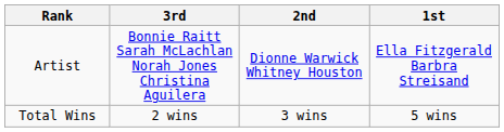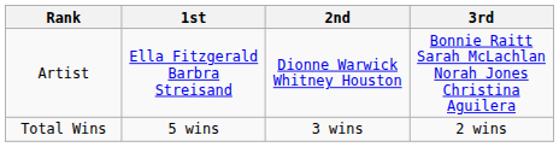 <table class="wikitable">
 <tr>
 <th style="width:100px;">Rank</th>
+<th style="width:125px;">1st</th>
+<th style="width:125px;">2nd</th>
 <th style="width:125px;">3rd</th>
-<th style="width:125px;">2nd</th>
-<th style="width:125px;">1st</th>
 </tr>
 <tr align=center>
 <td>Artist</td>
+<td><a href='#'>Ella Fitzgerald</a><br><a href='#'>Barbra Streisand</a></td>
+<td><a href='#'>Dionne Warwick</a><br><a href='#'>Whitney Houston</a></td>
 <td><a href='#'>Bonnie Raitt</a><br><a href='#'>Sarah McLachlan</a><br><a href='#'>Norah Jones</a><br><a href='#'>Christina Aguilera</a></td>
-<td><a href='#'>Dionne Warwick</a><br><a href='#'>Whitney Houston</a></td>
-<td><a href='#'>Ella Fitzgerald</a><br><a href='#'>Barbra Streisand</a></td>
 </tr>
 <tr align=center>
 <td>Total Wins</td>
+<td>5 wins</td>
+<td>3 wins</td>
 <td>2 wins</td>
-<td>3 wins</td>
-<td>5 wins</td>
 </tr>
 </table>
